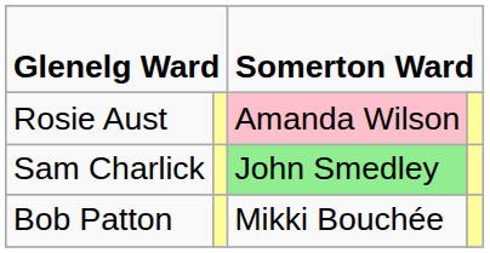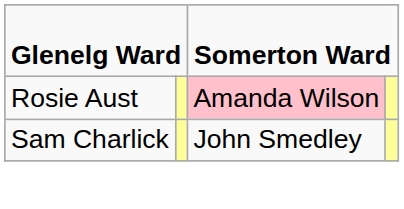 <table class="wikitable">
 <tr>
 <td colspan=2 ! align="center"><br><strong>Glenelg Ward</strong></td>
 <td colspan=2 ! align="center"><br><strong>Somerton Ward</strong></td>
 </tr>
 <tr>
 <td>Rosie Aust</td>
 <td bgcolor="FFFF99"></td>
 <td style="background: pink;">Amanda Wilson</td>
 <td bgcolor="FFFF99"></td>
 </tr>
 <tr>
 <td>Sam Charlick</td>
 <td bgcolor="FFFF99"></td>
-<td style="background: lightgreen;">John Smedley</td>
-<td bgcolor="FFFF99"></td>
-</tr>
-<tr>
-<td>Bob Patton</td>
-<td bgcolor="FFFF99"></td>
-<td>Mikki Bouchée</td>
+<td>John Smedley</td>
 <td bgcolor="FFFF99"></td>
 </tr>
 </table>
